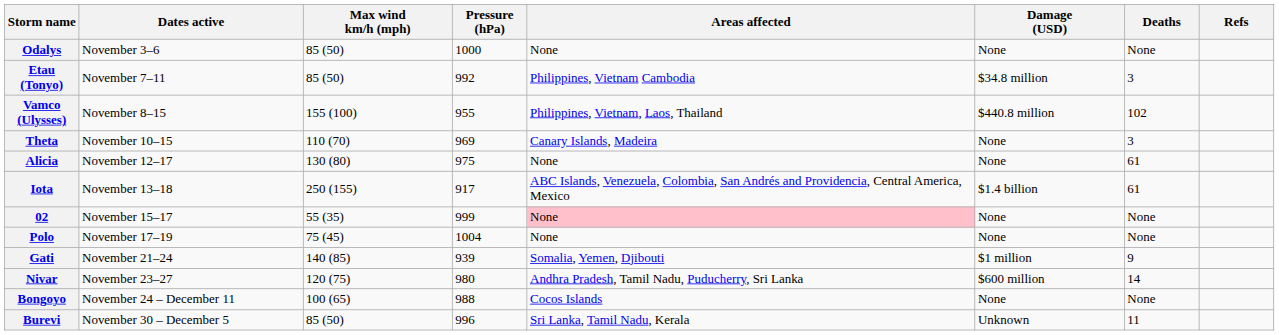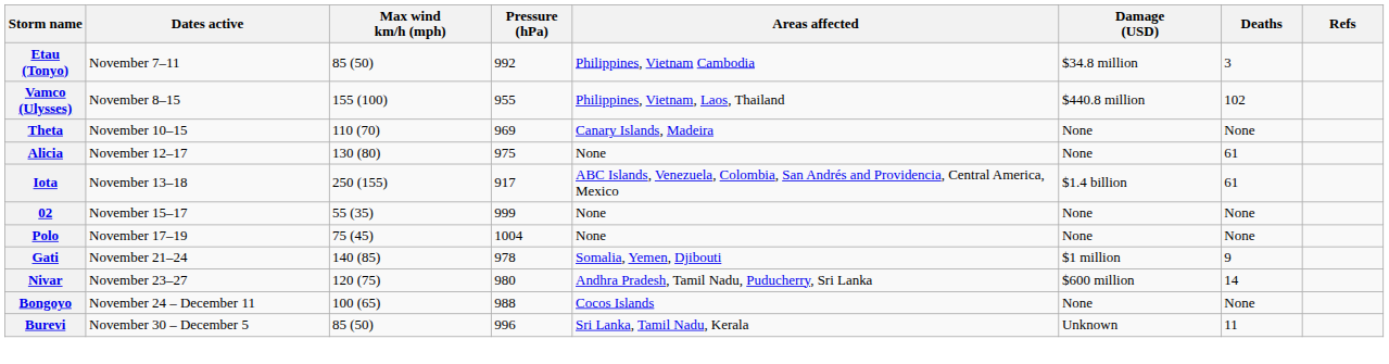 <table class="wikitable sortable">
 <tr>
 <th width="5%">Storm name</th>
 <th width="15%">Dates active</th>
 <th width="10%">Max wind<br>km/h (mph)</th>
 <th width="5%">Pressure<br>(hPa)</th>
 <th width="30%">Areas affected</th>
 <th width="10%">Damage<br>(USD)</th>
 <th width="5%">Deaths</th>
 <th width="5%">Refs</th>
-</tr>
-<tr>
-<th><a href='#'>Odalys</a></th>
-<td>November 3–6</td>
-<td>85 (50)</td>
-<td>1000</td>
-<td>None</td>
-<td>None</td>
-<td>None</td>
-<td></td>
 </tr>
 <tr>
 <th><a href='#'>Etau (Tonyo)</a></th>
 <td>November 7–11</td>
 <td>85 (50)</td>
 <td>992</td>
 <td><a href='#'>Philippines</a>, <a href='#'>Vietnam</a> <a href='#'>Cambodia</a></td>
 <td>$34.8 million</td>
 <td>3</td>
 <td></td>
 </tr>
 <tr>
 <th><a href='#'>Vamco (Ulysses)</a></th>
 <td>November 8–15</td>
 <td>155 (100)</td>
 <td>955</td>
 <td><a href='#'>Philippines</a>, <a href='#'>Vietnam</a>, <a href='#'>Laos</a>, Thailand</td>
 <td>$440.8 million</td>
 <td>102</td>
 <td></td>
 </tr>
 <tr>
 <th><a href='#'>Theta</a></th>
 <td>November 10–15</td>
 <td>110 (70)</td>
 <td>969</td>
 <td><a href='#'>Canary Islands</a>, <a href='#'>Madeira</a></td>
 <td>None</td>
-<td>3</td>
+<td>None</td>
 <td></td>
 </tr>
 <tr>
 <th><a href='#'>Alicia</a></th>
 <td>November 12–17</td>
 <td>130 (80)</td>
 <td>975</td>
 <td>None</td>
 <td>None</td>
 <td>61</td>
 <td></td>
 </tr>
 <tr>
 <th><a href='#'>Iota</a></th>
 <td>November 13–18</td>
 <td>250 (155)</td>
 <td>917</td>
 <td><a href='#'>ABC Islands</a>, <a href='#'>Venezuela</a>, <a href='#'>Colombia</a>, <a href='#'>San Andrés and Providencia</a>, Central America, Mexico</td>
 <td>$1.4 billion</td>
 <td>61</td>
 <td></td>
 </tr>
 <tr>
 <th><a href='#'>02</a></th>
 <td>November 15–17</td>
 <td>55 (35)</td>
 <td>999</td>
-<td style="background: pink;">None</td>
+<td>None</td>
 <td>None</td>
 <td>None</td>
 <td></td>
 </tr>
 <tr>
 <th><a href='#'>Polo</a></th>
 <td>November 17–19</td>
 <td>75 (45)</td>
 <td>1004</td>
 <td>None</td>
 <td>None</td>
 <td>None</td>
 <td></td>
 </tr>
 <tr>
 <th><a href='#'>Gati</a></th>
 <td>November 21–24</td>
 <td>140 (85)</td>
-<td>939</td>
+<td>978</td>
 <td><a href='#'>Somalia</a>, <a href='#'>Yemen</a>, <a href='#'>Djibouti</a></td>
 <td>$1 million</td>
 <td>9</td>
 <td></td>
 </tr>
 <tr>
 <th><a href='#'>Nivar</a></th>
 <td>November 23–27</td>
 <td>120 (75)</td>
 <td>980</td>
 <td><a href='#'>Andhra Pradesh</a>, Tamil Nadu, <a href='#'>Puducherry</a>, Sri Lanka</td>
 <td>$600 million</td>
 <td>14</td>
 <td></td>
 </tr>
 <tr>
 <th><a href='#'>Bongoyo</a></th>
 <td>November 24 – December 11</td>
 <td>100 (65)</td>
 <td>988</td>
 <td><a href='#'>Cocos Islands</a></td>
 <td>None</td>
 <td>None</td>
 <td></td>
 </tr>
 <tr>
 <th><a href='#'>Burevi</a></th>
 <td>November 30 – December 5</td>
 <td>85 (50)</td>
 <td>996</td>
 <td><a href='#'>Sri Lanka</a>, <a href='#'>Tamil Nadu</a>, Kerala</td>
 <td>Unknown</td>
 <td>11</td>
 <td></td>
 </tr>
 </table>
